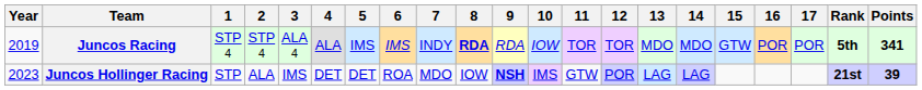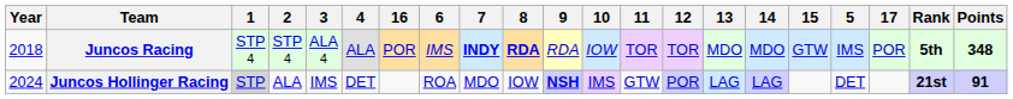 <table class="wikitable" style="text-align:center; font-size:90%">
 <tr>
 <th>Year</th>
 <th>Team</th>
 <th>1</th>
 <th>2</th>
 <th>3</th>
 <th>4</th>
-<th>5</th>
+<th>16</th>
 <th>6</th>
 <th>7</th>
 <th>8</th>
 <th>9</th>
 <th>10</th>
 <th>11</th>
 <th>12</th>
 <th>13</th>
 <th>14</th>
 <th>15</th>
-<th>16</th>
+<th>5</th>
 <th>17</th>
 <th>Rank</th>
 <th>Points</th>
 </tr>
 <tr>
-<td><a href='#'>2019</a></td>
+<td><a href='#'>2018</a></td>
 <th><a href='#'>Juncos Racing</a></th>
 <td style="background:#DFFFDF;"><a href='#'>STP</a><br><small>4</small></td>
 <td style="background:#DFFFDF;"><a href='#'>STP</a><br><small>4</small></td>
 <td style="background:#DFFFDF;"><a href='#'>ALA</a><br><small>4</small></td>
 <td style="background:#DFDFDF;"><a href='#'>ALA</a><br></td>
-<td style="background:#CFEAFF;"><a href='#'>IMS</a><br></td>
+<td style="background:#FFDF9F;"><a href='#'>POR</a><br></td>
 <td style="background:#FFDF9F;"><em><a href='#'>IMS</a></em><br></td>
-<td style="background:#CFEAFF;"><a href='#'>INDY</a><br></td>
+<td style="background:#CFEAFF;"><strong><a href='#'>INDY</a><br></strong></td>
 <td style="background:#FFDF9F;"><strong><a href='#'>RDA</a></strong><br></td>
 <td style="background:#FFFFBF;"><em><a href='#'>RDA</a></em><br></td>
 <td style="background:#CFEAFF;"><em><a href='#'>IOW</a></em><br></td>
 <td style="background:#EFCFFF;"><a href='#'>TOR</a><br></td>
 <td style="background:#EFCFFF;"><a href='#'>TOR</a><br></td>
 <td style="background:#DFFFDF;"><a href='#'>MDO</a><br></td>
 <td style="background:#CFEAFF;"><a href='#'>MDO</a><br></td>
 <td style="background:#CFEAFF;"><a href='#'>GTW</a><br></td>
-<td style="background:#FFDF9F;"><a href='#'>POR</a><br></td>
+<td style="background:#CFEAFF;"><a href='#'>IMS</a><br></td>
 <td style="background:#DFFFDF;"><a href='#'>POR</a><br></td>
 <th style="background:#DFFFDF;">5th</th>
-<th style="background:#DFFFDF;">341</th>
+<th style="background:#DFFFDF;">348</th>
 </tr>
 <tr>
-<td><a href='#'>2023</a></td>
+<td><a href='#'>2024</a></td>
 <th><a href='#'>Juncos Hollinger Racing</a></th>
-<td><a href='#'>STP</a></td>
+<td style="background: lightgrey;"><a href='#'>STP</a></td>
 <td><a href='#'>ALA</a></td>
 <td><a href='#'>IMS</a></td>
 <td><a href='#'>DET</a></td>
-<td><a href='#'>DET</a></td>
+<td></td>
 <td><a href='#'>ROA</a></td>
 <td><a href='#'>MDO</a></td>
 <td><a href='#'>IOW</a></td>
 <td style="background:#CFCFFF;"><strong><a href='#'>NSH</a><br></strong></td>
 <td style="background:#EFCFFF;"><a href='#'>IMS</a><br></td>
 <td><a href='#'>GTW</a></td>
 <td style="background:#CFCFFF;"><a href='#'>POR</a><br></td>
 <td style="background:#CFEAFF;"><a href='#'>LAG</a><br></td>
 <td style="background:#CFCFFF;"><a href='#'>LAG</a><br></td>
 <td></td>
-<td></td>
+<td><a href='#'>DET</a></td>
 <td></td>
 <th style="background:#CFCFFF;">21st</th>
-<th style="background:#CFCFFF;">39</th>
+<th style="background:#CFCFFF;">91</th>
 </tr>
 </table>
